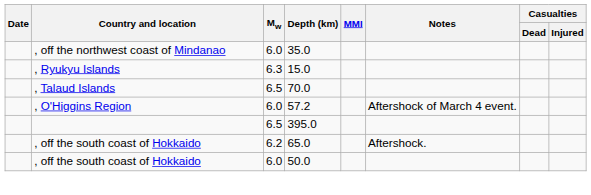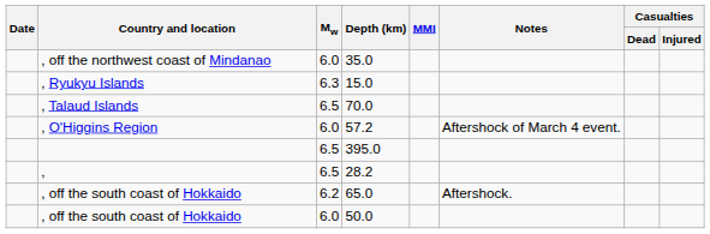 <table class="wikitable sortable sort-under" style="border:1px black; margin-left:1em;">
 <tr>
 <th rowspan="2"><small>Date</small></th>
 <th rowspan="2" style="width: 310px"><small>Country and location</small></th>
 <th rowspan="2"><small>M<sub>w</sub></small></th>
 <th rowspan="2"><small>Depth (km)</small></th>
 <th rowspan="2"><small><a href='#'>MMI</a></small></th>
 <th rowspan="2" class="unsortable"><small>Notes</small></th>
 <th colspan="2"><small>Casualties</small></th>
 </tr>
 <tr>
 <th><small>Dead</small></th>
 <th><small>Injured</small></th>
 </tr>
 <tr>
 <td></td>
 <td>, off the northwest coast of <a href='#'>Mindanao</a></td>
 <td>6.0</td>
 <td>35.0</td>
 <td></td>
 <td></td>
 <td></td>
 <td></td>
 </tr>
 <tr>
 <td></td>
 <td>, <a href='#'>Ryukyu Islands</a></td>
 <td>6.3</td>
 <td>15.0</td>
 <td></td>
 <td></td>
 <td></td>
 <td></td>
 </tr>
 <tr>
 <td></td>
 <td>, <a href='#'>Talaud Islands</a></td>
 <td>6.5</td>
 <td>70.0</td>
 <td></td>
 <td></td>
 <td></td>
 <td></td>
 </tr>
 <tr>
 <td></td>
 <td>, <a href='#'>O'Higgins Region</a></td>
 <td>6.0</td>
 <td>57.2</td>
 <td></td>
 <td>Aftershock of March 4 event.</td>
 <td></td>
 <td></td>
 </tr>
 <tr>
 <td></td>
 <td></td>
 <td>6.5</td>
 <td>395.0</td>
 <td></td>
 <td></td>
 <td></td>
 <td></td>
 </tr>
 <tr>
 <td></td>
+<td>, </td>
+<td>6.5</td>
+<td>28.2</td>
+<td></td>
+<td></td>
+<td></td>
+<td></td>
+</tr>
+<tr>
+<td></td>
 <td>, off the south coast of <a href='#'>Hokkaido</a></td>
 <td>6.2</td>
 <td>65.0</td>
 <td></td>
 <td>Aftershock.</td>
 <td></td>
 <td></td>
 </tr>
 <tr>
 <td></td>
 <td>, off the south coast of <a href='#'>Hokkaido</a></td>
 <td>6.0</td>
 <td>50.0</td>
 <td></td>
 <td></td>
 <td></td>
 <td></td>
 </tr>
 </table>
